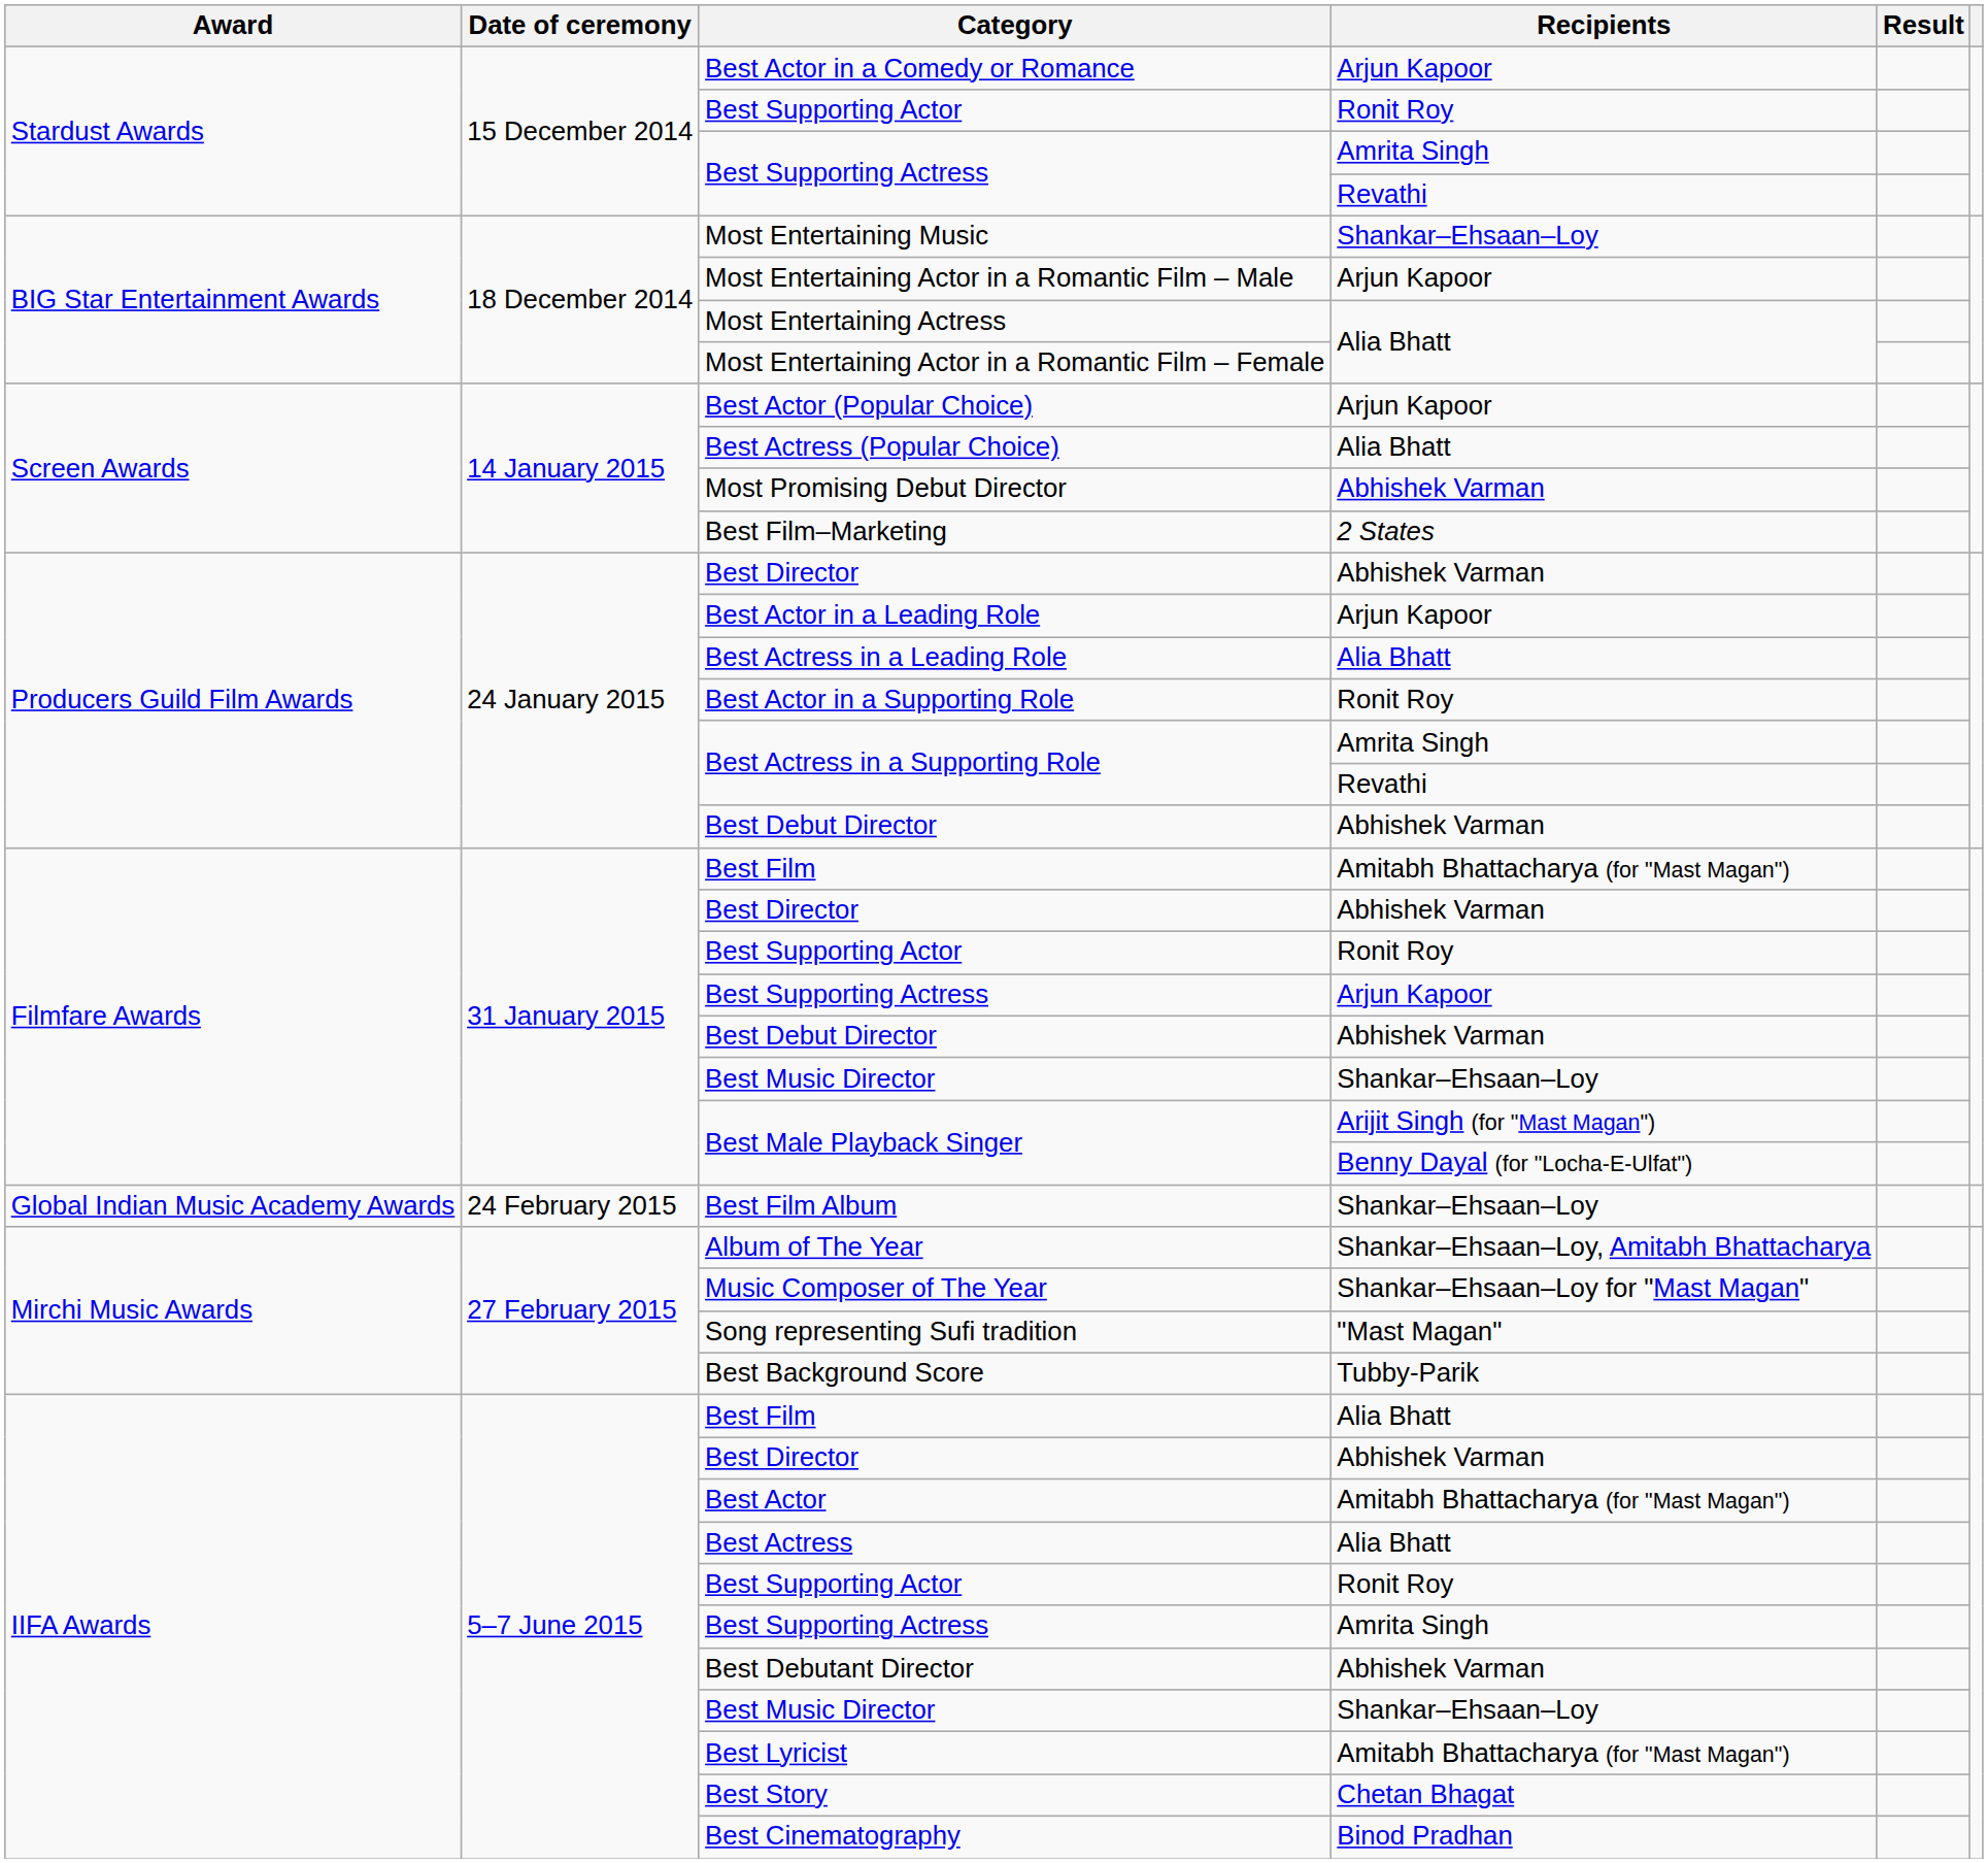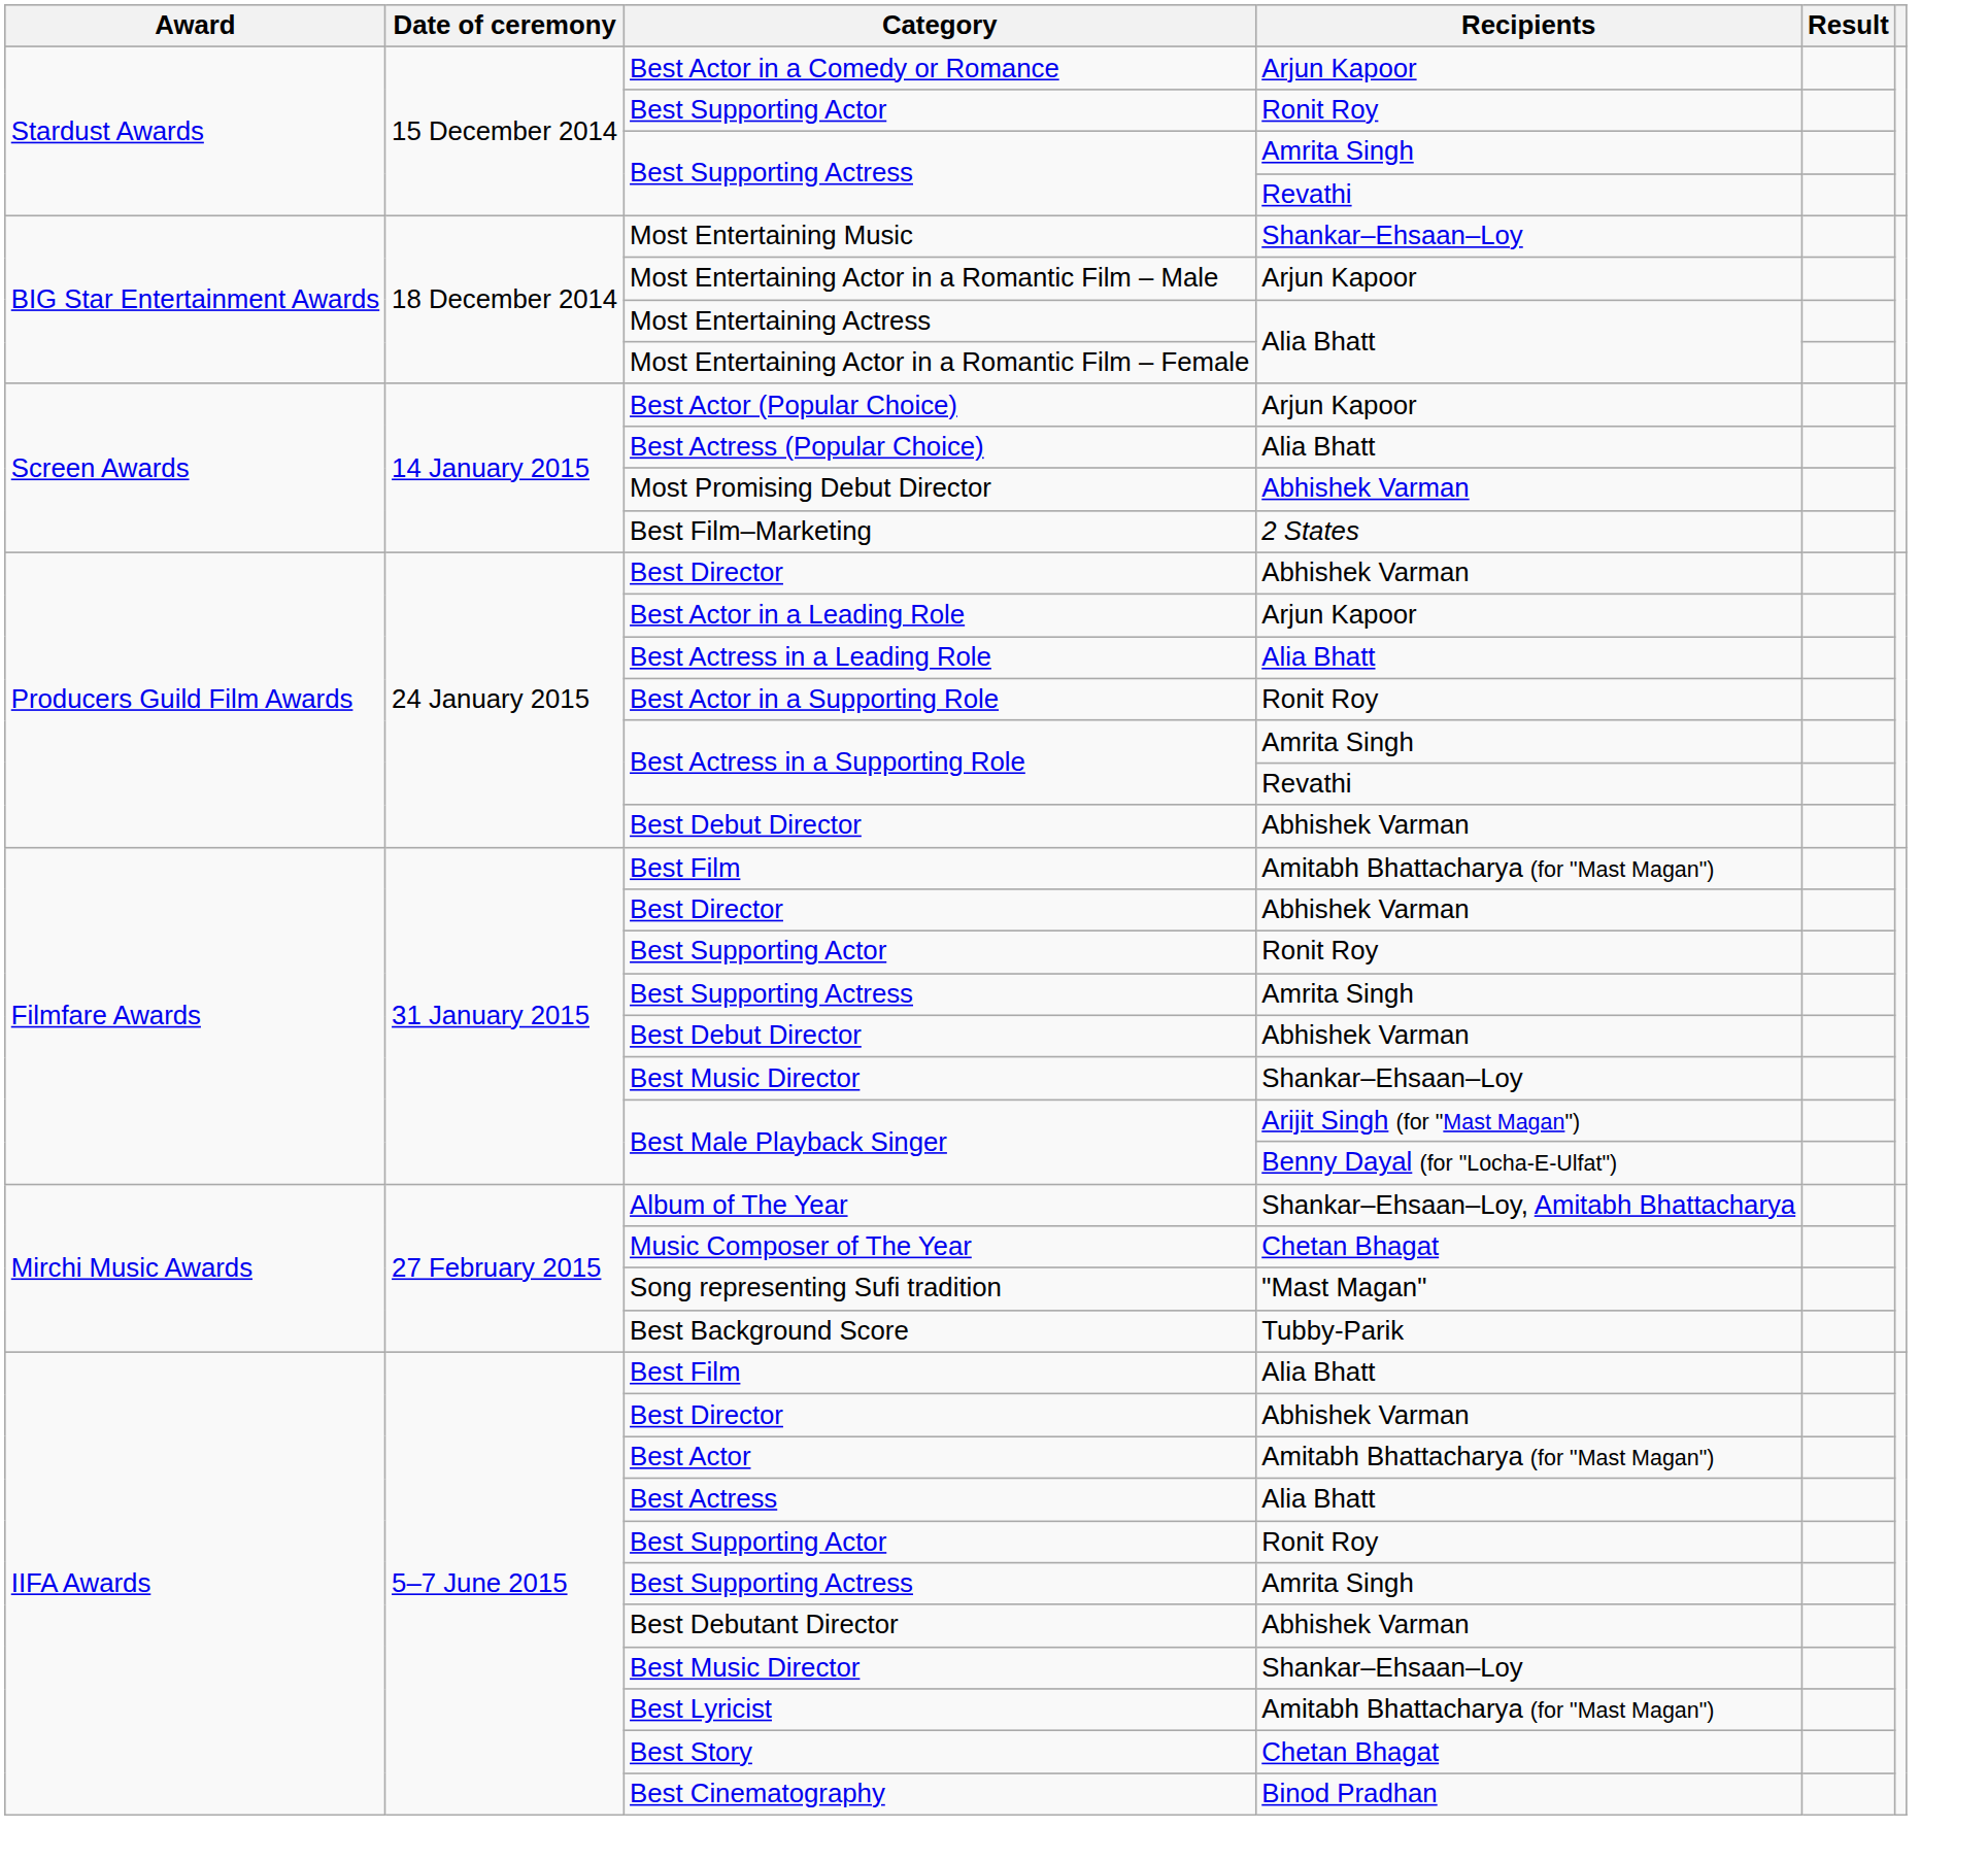 <table class="wikitable plainrowheaders sortable">
 <tr>
 <th scope="col">Award</th>
 <th scope="col">Date of ceremony</th>
 <th scope="col">Category</th>
 <th scope="col">Recipients</th>
 <th scope="col">Result</th>
 <th class="unsortable" scope="col"></th>
 </tr>
 <tr>
 <td rowspan="4"><a href='#'>Stardust Awards</a></td>
 <td rowspan="4">15 December 2014</td>
 <td><a href='#'>Best Actor in a Comedy or Romance</a></td>
 <td><a href='#'>Arjun Kapoor</a></td>
 <td></td>
 <td rowspan="4"></td>
 </tr>
 <tr>
 <td><a href='#'>Best Supporting Actor</a></td>
 <td><a href='#'>Ronit Roy</a></td>
 <td></td>
 </tr>
 <tr>
 <td rowspan="2"><a href='#'>Best Supporting Actress</a></td>
 <td><a href='#'>Amrita Singh</a></td>
 <td></td>
 </tr>
 <tr>
 <td><a href='#'>Revathi</a></td>
 <td></td>
 </tr>
 <tr>
 <td rowspan="4"><a href='#'>BIG Star Entertainment Awards</a></td>
 <td rowspan="4">18 December 2014</td>
 <td>Most Entertaining Music</td>
 <td><a href='#'>Shankar–Ehsaan–Loy</a></td>
 <td></td>
 <td rowspan="4" style="text-align: center;"></td>
 </tr>
 <tr>
 <td>Most Entertaining Actor in a Romantic Film – Male</td>
 <td>Arjun Kapoor</td>
 <td></td>
 </tr>
 <tr>
 <td>Most Entertaining Actress</td>
 <td rowspan="2">Alia Bhatt</td>
 <td></td>
 </tr>
 <tr>
 <td>Most Entertaining Actor in a Romantic Film – Female</td>
 <td></td>
 </tr>
 <tr>
 <td rowspan="4"><a href='#'>Screen Awards</a></td>
 <td rowspan="4"><a href='#'>14 January 2015</a></td>
 <td><a href='#'>Best Actor (Popular Choice)</a></td>
 <td>Arjun Kapoor</td>
 <td></td>
 <td rowspan="4"></td>
 </tr>
 <tr>
 <td><a href='#'>Best Actress (Popular Choice)</a></td>
 <td>Alia Bhatt</td>
 <td></td>
 </tr>
 <tr>
 <td>Most Promising Debut Director</td>
 <td><a href='#'>Abhishek Varman</a></td>
 <td></td>
 </tr>
 <tr>
 <td>Best Film–Marketing</td>
 <td><em>2 States</em></td>
 <td></td>
 </tr>
 <tr>
 <td rowspan="7"><a href='#'>Producers Guild Film Awards</a></td>
 <td rowspan="7">24 January 2015</td>
 <td><a href='#'>Best Director</a></td>
 <td>Abhishek Varman</td>
 <td></td>
 <td rowspan="7"></td>
 </tr>
 <tr>
 <td><a href='#'>Best Actor in a Leading Role</a></td>
 <td>Arjun Kapoor</td>
 <td></td>
 </tr>
 <tr>
 <td><a href='#'>Best Actress in a Leading Role</a></td>
 <td><a href='#'>Alia Bhatt</a></td>
 <td></td>
 </tr>
 <tr>
 <td><a href='#'>Best Actor in a Supporting Role</a></td>
 <td>Ronit Roy</td>
 <td></td>
 </tr>
 <tr>
 <td rowspan="2"><a href='#'>Best Actress in a Supporting Role</a></td>
 <td>Amrita Singh</td>
 <td></td>
 </tr>
 <tr>
 <td>Revathi</td>
 <td></td>
 </tr>
 <tr>
 <td><a href='#'>Best Debut Director</a></td>
 <td>Abhishek Varman</td>
 <td></td>
 </tr>
 <tr>
 <td rowspan="8"><a href='#'>Filmfare Awards</a></td>
 <td rowspan="8"><a href='#'>31 January 2015</a></td>
 <td><a href='#'>Best Film</a></td>
 <td>Amitabh Bhattacharya <small>(for "Mast Magan")</small></td>
 <td></td>
 <td rowspan="8"></td>
 </tr>
 <tr>
 <td><a href='#'>Best Director</a></td>
 <td>Abhishek Varman</td>
 <td></td>
 </tr>
 <tr>
 <td><a href='#'>Best Supporting Actor</a></td>
 <td>Ronit Roy</td>
 <td></td>
 </tr>
 <tr>
 <td><a href='#'>Best Supporting Actress</a></td>
-<td><a href='#'>Arjun Kapoor</a></td>
+<td>Amrita Singh</td>
 <td></td>
 </tr>
 <tr>
 <td><a href='#'>Best Debut Director</a></td>
 <td>Abhishek Varman</td>
 <td></td>
 </tr>
 <tr>
 <td><a href='#'>Best Music Director</a></td>
 <td>Shankar–Ehsaan–Loy</td>
 <td></td>
 </tr>
 <tr>
 <td rowspan="2"><a href='#'>Best Male Playback Singer</a></td>
 <td><a href='#'>Arijit Singh</a> <small>(for "<a href='#'>Mast Magan</a>")</small></td>
 <td></td>
 </tr>
 <tr>
 <td><a href='#'>Benny Dayal</a> <small>(for "Locha-E-Ulfat")</small></td>
 <td></td>
 </tr>
 <tr>
-<td scope="row"><a href='#'>Global Indian Music Academy Awards</a></td>
-<td>24 February 2015</td>
-<td><a href='#'>Best Film Album</a></td>
-<td>Shankar–Ehsaan–Loy</td>
-<td></td>
-<td></td>
-</tr>
-<tr>
 <td rowspan="4"><a href='#'>Mirchi Music Awards</a></td>
 <td rowspan="4"><a href='#'>27 February 2015</a></td>
 <td><a href='#'>Album of The Year</a></td>
 <td>Shankar–Ehsaan–Loy, <a href='#'>Amitabh Bhattacharya</a></td>
 <td></td>
 <td rowspan="4"></td>
 </tr>
 <tr>
 <td><a href='#'>Music Composer of The Year</a></td>
-<td>Shankar–Ehsaan–Loy for "<a href='#'>Mast Magan</a>"</td>
+<td><a href='#'>Chetan Bhagat</a></td>
 <td></td>
 </tr>
 <tr>
 <td>Song representing Sufi tradition</td>
 <td>"Mast Magan"</td>
 <td></td>
 </tr>
 <tr>
 <td>Best Background Score</td>
 <td>Tubby-Parik</td>
 <td></td>
 </tr>
 <tr>
 <td rowspan="11"><a href='#'>IIFA Awards</a></td>
 <td rowspan="11"><a href='#'>5–7 June 2015</a></td>
 <td><a href='#'>Best Film</a></td>
 <td>Alia Bhatt</td>
 <td></td>
 <td rowspan="11"></td>
 </tr>
 <tr>
 <td><a href='#'>Best Director</a></td>
 <td>Abhishek Varman</td>
 <td></td>
 </tr>
 <tr>
 <td><a href='#'>Best Actor</a></td>
 <td>Amitabh Bhattacharya <small>(for "Mast Magan")</small></td>
 <td></td>
 </tr>
 <tr>
 <td><a href='#'>Best Actress</a></td>
 <td>Alia Bhatt</td>
 <td></td>
 </tr>
 <tr>
 <td><a href='#'>Best Supporting Actor</a></td>
 <td>Ronit Roy</td>
 <td></td>
 </tr>
 <tr>
 <td><a href='#'>Best Supporting Actress</a></td>
 <td>Amrita Singh</td>
 <td></td>
 </tr>
 <tr>
 <td>Best Debutant Director</td>
 <td>Abhishek Varman</td>
 <td></td>
 </tr>
 <tr>
 <td><a href='#'>Best Music Director</a></td>
 <td>Shankar–Ehsaan–Loy</td>
 <td></td>
 </tr>
 <tr>
 <td><a href='#'>Best Lyricist</a></td>
 <td>Amitabh Bhattacharya <small>(for "Mast Magan")</small></td>
 <td></td>
 </tr>
 <tr>
 <td><a href='#'>Best Story</a></td>
 <td><a href='#'>Chetan Bhagat</a></td>
 <td></td>
 </tr>
 <tr>
 <td><a href='#'>Best Cinematography</a></td>
 <td><a href='#'>Binod Pradhan</a></td>
 <td></td>
 </tr>
 </table>
